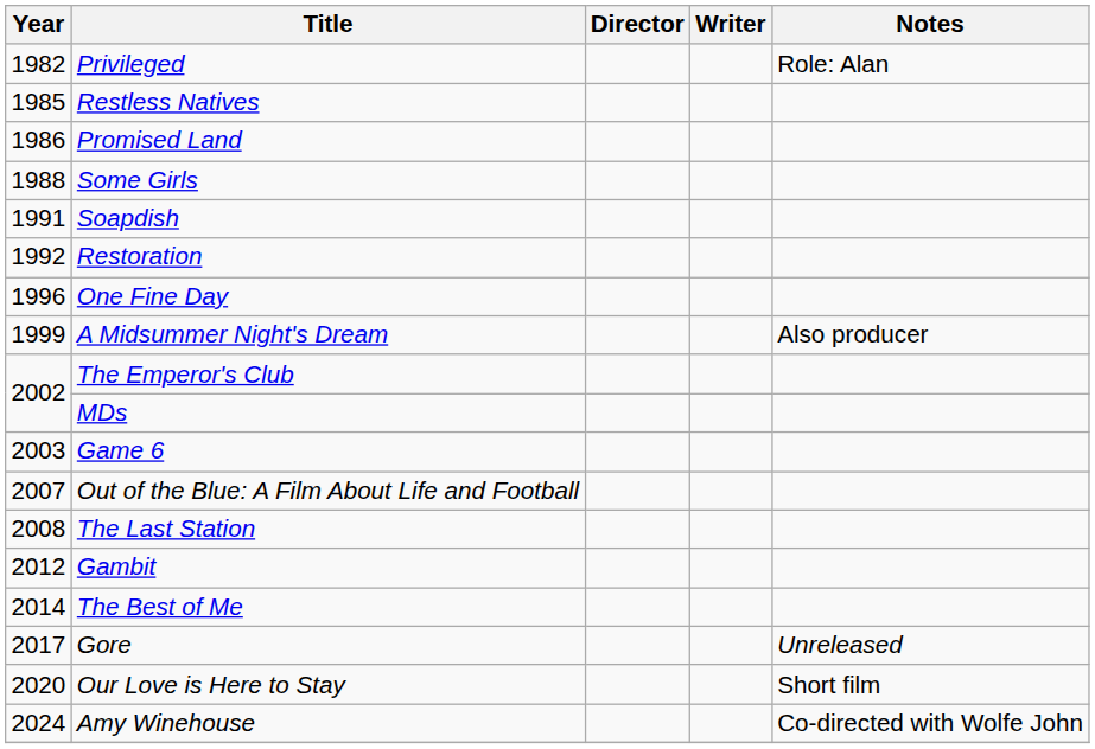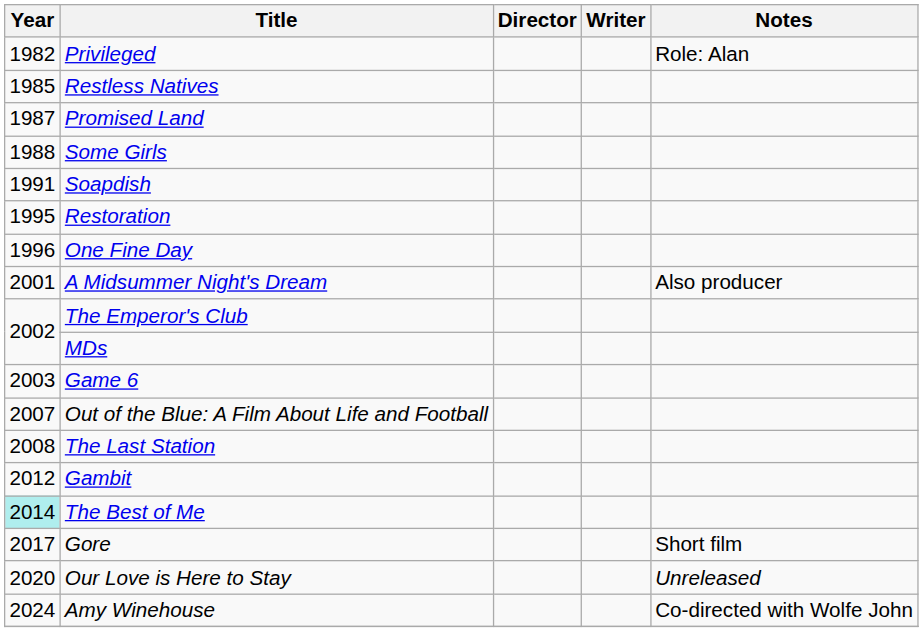 <table class="wikitable">
 <tr>
 <th>Year</th>
 <th>Title</th>
 <th>Director</th>
 <th>Writer</th>
 <th>Notes</th>
 </tr>
 <tr>
 <td>1982</td>
 <td><em><a href='#'>Privileged</a></em></td>
 <td></td>
 <td></td>
 <td>Role: Alan</td>
 </tr>
 <tr>
 <td>1985</td>
 <td><em><a href='#'>Restless Natives</a></em></td>
 <td></td>
 <td></td>
 <td></td>
 </tr>
 <tr>
-<td>1986</td>
+<td>1987</td>
 <td><em><a href='#'>Promised Land</a></em></td>
 <td></td>
 <td></td>
 <td></td>
 </tr>
 <tr>
 <td>1988</td>
 <td><em><a href='#'>Some Girls</a></em></td>
 <td></td>
 <td></td>
 <td></td>
 </tr>
 <tr>
 <td>1991</td>
 <td><em><a href='#'>Soapdish</a></em></td>
 <td></td>
 <td></td>
 <td></td>
 </tr>
 <tr>
-<td>1992</td>
+<td>1995</td>
 <td><em><a href='#'>Restoration</a></em></td>
 <td></td>
 <td></td>
 <td></td>
 </tr>
 <tr>
 <td>1996</td>
 <td><em><a href='#'>One Fine Day</a></em></td>
 <td></td>
 <td></td>
 <td></td>
 </tr>
 <tr>
-<td>1999</td>
+<td>2001</td>
 <td><em><a href='#'>A Midsummer Night's Dream</a></em></td>
 <td></td>
 <td></td>
 <td>Also producer</td>
 </tr>
 <tr>
 <td rowspan=2>2002</td>
 <td><em><a href='#'>The Emperor's Club</a></em></td>
 <td></td>
 <td></td>
 <td></td>
 </tr>
 <tr>
 <td><em><a href='#'>MDs</a></em></td>
 <td></td>
 <td></td>
 <td></td>
 </tr>
 <tr>
 <td>2003</td>
 <td><em><a href='#'>Game 6</a></em></td>
 <td></td>
 <td></td>
 <td></td>
 </tr>
 <tr>
 <td>2007</td>
 <td><em>Out of the Blue: A Film About Life and Football</em></td>
 <td></td>
 <td></td>
 <td></td>
 </tr>
 <tr>
 <td>2008</td>
 <td><em><a href='#'>The Last Station</a></em></td>
 <td></td>
 <td></td>
 <td></td>
 </tr>
 <tr>
 <td>2012</td>
 <td><em><a href='#'>Gambit</a></em></td>
 <td></td>
 <td></td>
 <td></td>
 </tr>
 <tr>
-<td>2014</td>
+<td style="background: paleturquoise;">2014</td>
 <td><em><a href='#'>The Best of Me</a></em></td>
 <td></td>
 <td></td>
 <td></td>
 </tr>
 <tr>
 <td>2017</td>
 <td><em>Gore</em></td>
 <td></td>
 <td></td>
-<td><em>Unreleased</em></td>
+<td>Short film</td>
 </tr>
 <tr>
 <td>2020</td>
 <td><em>Our Love is Here to Stay</em></td>
 <td></td>
 <td></td>
-<td>Short film</td>
+<td><em>Unreleased</em></td>
 </tr>
 <tr>
 <td>2024</td>
 <td><em>Amy Winehouse</td>
 <td></td>
 <td></td>
 <td>Co-directed with Wolfe John</td>
 </tr>
 <tr>
 </tr>
 </table>
